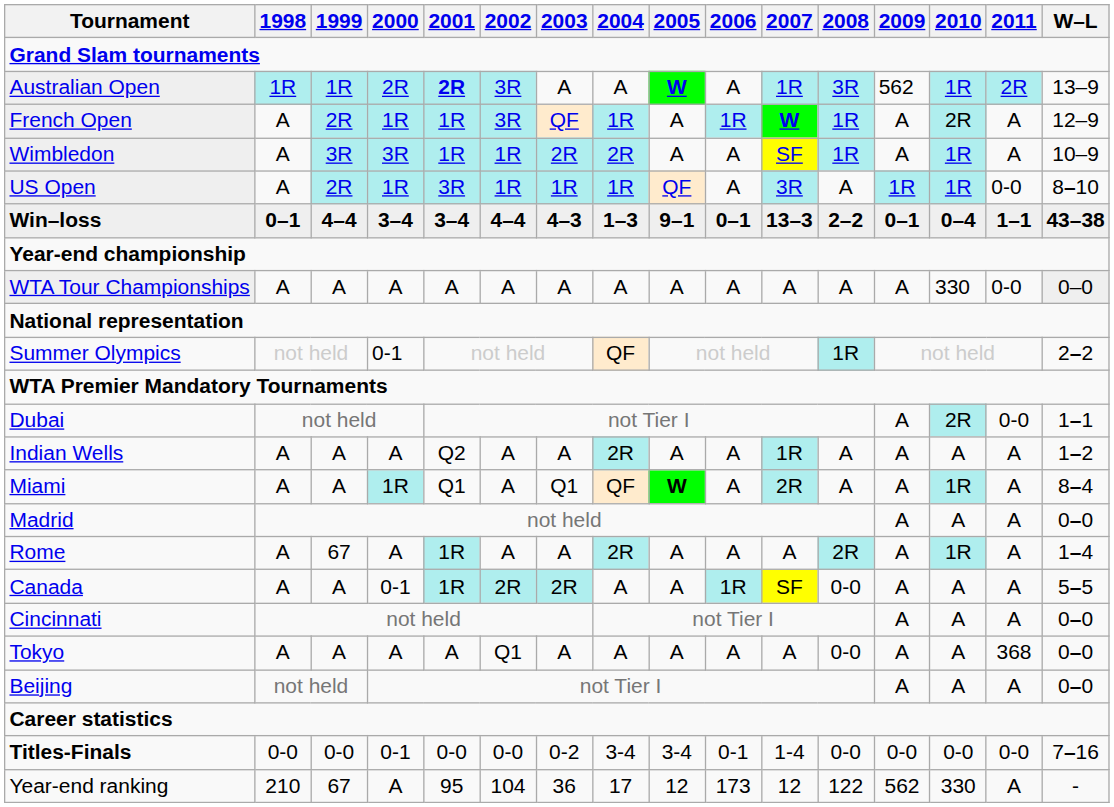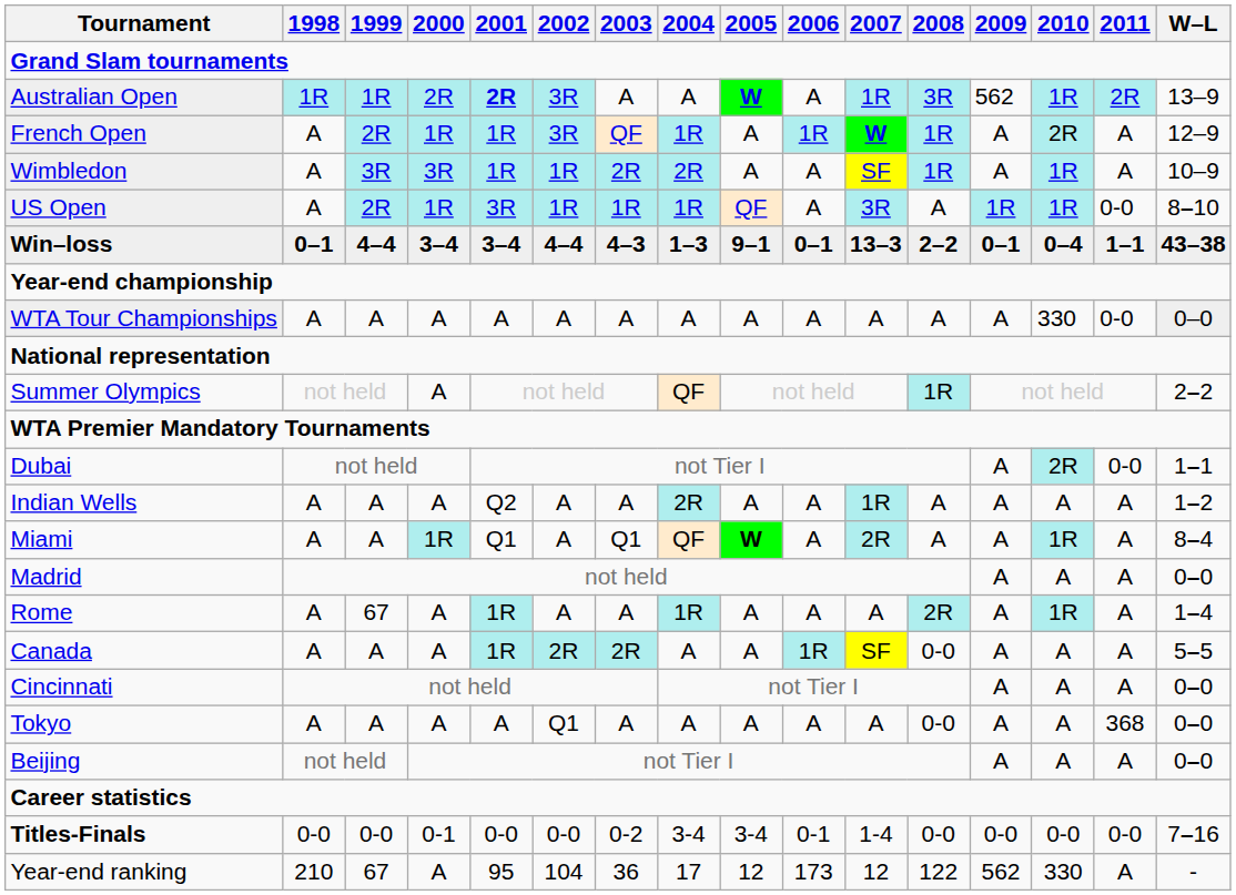 <table class="wikitable">
 <tr style="background:#efefef;">
 <th>Tournament</th>
 <th><a href='#'>1998</a></th>
 <th><a href='#'>1999</a></th>
 <th><a href='#'>2000</a></th>
 <th><a href='#'>2001</a></th>
 <th><a href='#'>2002</a></th>
 <th><a href='#'>2003</a></th>
 <th><a href='#'>2004</a></th>
 <th><a href='#'>2005</a></th>
 <th><a href='#'>2006</a></th>
 <th><a href='#'>2007</a></th>
 <th><a href='#'>2008</a></th>
 <th><a href='#'>2009</a></th>
 <th><a href='#'>2010</a></th>
 <th><a href='#'>2011</a></th>
 <th>W–L</th>
 </tr>
 <tr>
 <td colspan="16"><a href='#'><strong>Grand Slam tournaments</strong></a></td>
 </tr>
 <tr>
 <td style="background:#EFEFEF;"><a href='#'>Australian Open</a></td>
 <td style="text-align:center; background:#afeeee;"><a href='#'>1R</a></td>
 <td style="text-align:center; background:#afeeee;"><a href='#'>1R</a></td>
 <td style="text-align:center; background:#afeeee;"><a href='#'>2R</a></td>
 <td style="text-align:center; background:#afeeee;"><strong><a href='#'>2R</a></strong></td>
 <td style="text-align:center; background:#afeeee;"><a href='#'>3R</a></td>
 <td style="text-align:center;">A</td>
 <td style="text-align:center;">A</td>
 <td style="text-align:center; background:#0f0;"><a href='#'><strong>W</strong></a></td>
 <td style="text-align:center;">A</td>
 <td style="text-align:center; background:#afeeee;"><a href='#'>1R</a></td>
 <td style="text-align:center; background:#afeeee;"><a href='#'>3R</a></td>
 <td>562</td>
 <td style="text-align:center; background:#afeeee;"><a href='#'>1R</a></td>
 <td style="text-align:center; background:#afeeee;"><a href='#'>2R</a></td>
 <td style="text-align:center;">13–9</td>
 </tr>
 <tr>
 <td style="background:#EFEFEF;"><a href='#'>French Open</a></td>
 <td style="text-align:center;">A</td>
 <td style="text-align:center; background:#afeeee;"><a href='#'>2R</a></td>
 <td style="text-align:center; background:#afeeee;"><a href='#'>1R</a></td>
 <td style="text-align:center; background:#afeeee;"><a href='#'>1R</a></td>
 <td style="text-align:center; background:#afeeee;"><a href='#'>3R</a></td>
 <td style="text-align:center; background:#ffebcd;"><a href='#'>QF</a></td>
 <td style="text-align:center; background:#afeeee;"><a href='#'>1R</a></td>
 <td style="text-align:center;">A</td>
 <td style="text-align:center; background:#afeeee;"><a href='#'>1R</a></td>
 <td style="text-align:center; background:#0f0;"><a href='#'><strong>W</strong></a></td>
 <td style="text-align:center; background:#afeeee;"><a href='#'>1R</a></td>
 <td style="text-align:center;">A</td>
 <td style="text-align:center; background:#afeeee;">2R</td>
 <td style="text-align:center;">A</td>
 <td style="text-align:center;">12–9</td>
 </tr>
 <tr>
 <td style="background:#EFEFEF;"><a href='#'>Wimbledon</a></td>
 <td style="text-align:center;">A</td>
 <td style="text-align:center; background:#afeeee;"><a href='#'>3R</a></td>
 <td style="text-align:center; background:#afeeee;"><a href='#'>3R</a></td>
 <td style="text-align:center; background:#afeeee;"><a href='#'>1R</a></td>
 <td style="text-align:center; background:#afeeee;"><a href='#'>1R</a></td>
 <td style="text-align:center; background:#afeeee;"><a href='#'>2R</a></td>
 <td style="text-align:center; background:#afeeee;"><a href='#'>2R</a></td>
 <td style="text-align:center;">A</td>
 <td style="text-align:center;">A</td>
 <td style="text-align:center; background:yellow;"><a href='#'>SF</a></td>
 <td style="text-align:center; background:#afeeee;"><a href='#'>1R</a></td>
 <td style="text-align:center;">A</td>
 <td style="text-align:center; background:#afeeee;"><a href='#'>1R</a></td>
 <td style="text-align:center;">A</td>
 <td style="text-align:center;">10–9</td>
 </tr>
 <tr>
 <td style="background:#EFEFEF;"><a href='#'>US Open</a></td>
 <td style="text-align:center;">A</td>
 <td style="text-align:center; background:#afeeee;"><a href='#'>2R</a></td>
 <td style="text-align:center; background:#afeeee;"><a href='#'>1R</a></td>
 <td style="text-align:center; background:#afeeee;"><a href='#'>3R</a></td>
 <td style="text-align:center; background:#afeeee;"><a href='#'>1R</a></td>
 <td style="text-align:center; background:#afeeee;"><a href='#'>1R</a></td>
 <td style="text-align:center; background:#afeeee;"><a href='#'>1R</a></td>
 <td style="text-align:center; background:#ffebcd;"><a href='#'>QF</a></td>
 <td style="text-align:center;">A</td>
 <td style="text-align:center; background:#afeeee;"><a href='#'>3R</a></td>
 <td style="text-align:center;">A</td>
 <td style="text-align:center; background:#afeeee;"><a href='#'>1R</a></td>
 <td style="text-align:center; background:#afeeee;"><a href='#'>1R</a></td>
 <td>0-0</td>
 <td style="text-align:center;">8<strong>–</strong>10</td>
 </tr>
 <tr style="background:#efefef;">
 <td><strong>Win–loss</strong></td>
 <td style="text-align:center;"><strong>0–1</strong></td>
 <td style="text-align:center;"><strong>4–4</strong></td>
 <td style="text-align:center;"><strong>3–4</strong></td>
 <td style="text-align:center;"><strong>3–4</strong></td>
 <td style="text-align:center;"><strong>4–4</strong></td>
 <td style="text-align:center;"><strong>4–3</strong></td>
 <td style="text-align:center;"><strong>1–3</strong></td>
 <td style="text-align:center;"><strong>9–1</strong></td>
 <td style="text-align:center;"><strong>0–1</strong></td>
 <td style="text-align:center;"><strong>13–3</strong></td>
 <td style="text-align:center;"><strong>2–2</strong></td>
 <td style="text-align:center;"><strong>0–1</strong></td>
 <td style="text-align:center;"><strong>0–4</strong></td>
 <td style="text-align:center;"><strong>1–1</strong></td>
 <td style="text-align:center;"><strong>43–38</strong></td>
 </tr>
 <tr>
 <td colspan="16"><strong>Year-end championship</strong></td>
 </tr>
 <tr>
 <td style="background:#EFEFEF;"><a href='#'>WTA Tour Championships</a></td>
 <td style="text-align:center;">A</td>
 <td style="text-align:center;">A</td>
 <td style="text-align:center;">A</td>
 <td style="text-align:center;">A</td>
 <td style="text-align:center;">A</td>
 <td style="text-align:center;">A</td>
 <td style="text-align:center;">A</td>
 <td style="text-align:center;">A</td>
 <td style="text-align:center;">A</td>
 <td style="text-align:center;">A</td>
 <td style="text-align:center;">A</td>
 <td style="text-align:center;">A</td>
 <td>330</td>
 <td>0-0</td>
 <td style="text-align:center; background:#efefef;">0–0</td>
 </tr>
 <tr>
 <td colspan="16"><strong>National representation</strong></td>
 </tr>
 <tr>
 <td><a href='#'>Summer Olympics</a></td>
 <td colspan=2 style="text-align:center; color:#ccc">not held</td>
-<td>0-1</td>
+<td style="text-align:center">A</td>
 <td colspan=3 style="text-align:center; color:#ccc">not held</td>
 <td style="text-align:center; background:#ffebcd;">QF</td>
 <td colspan=3 style="text-align:center; color:#ccc">not held</td>
 <td style="text-align:center; background:#afeeee;">1R</td>
 <td colspan=3 style="text-align:center; color:#ccc">not held</td>
 <td style="text-align:center">2<strong>–</strong>2</td>
 </tr>
 <tr>
 <td colspan="16" align="left"><strong>WTA Premier Mandatory Tournaments</strong></td>
 </tr>
 <tr align="center">
 <td align="left"><a href='#'>Dubai</a></td>
 <td colspan="3" style="color:#767676">not held</td>
 <td colspan="8" style="color:#767676">not Tier I</td>
 <td>A</td>
 <td style="text-align:center; background:#afeeee;">2R</td>
 <td>0-0</td>
 <td>1<strong>–</strong>1</td>
 </tr>
 <tr align="center">
 <td align="left"><a href='#'>Indian Wells</a></td>
 <td>A</td>
 <td>A</td>
 <td>A</td>
 <td>Q2</td>
 <td>A</td>
 <td>A</td>
 <td style="text-align:center; background:#afeeee;">2R</td>
 <td>A</td>
 <td>A</td>
 <td style="text-align:center; background:#afeeee;">1R</td>
 <td>A</td>
 <td>A</td>
 <td>A</td>
 <td>A</td>
 <td>1<strong>–</strong>2</td>
 </tr>
 <tr align="CENTER">
 <td align="left"><a href='#'>Miami</a></td>
 <td>A</td>
 <td>A</td>
 <td style="text-align:center; background:#afeeee;">1R</td>
 <td>Q1</td>
 <td>A</td>
 <td>Q1</td>
 <td style="text-align:center; background:#ffebcd;">QF</td>
 <td style="text-align:center; background:#0f0;"><strong>W</strong></td>
 <td>A</td>
 <td style="text-align:center; background:#afeeee;">2R</td>
 <td>A</td>
 <td>A</td>
 <td style="text-align:center; background:#afeeee;">1R</td>
 <td>A</td>
 <td>8<strong>–</strong>4</td>
 </tr>
 <tr align="center">
 <td align="left"><a href='#'>Madrid</a></td>
 <td colspan="11" style="color:#767676;">not held</td>
 <td style="text-align:center;">A</td>
 <td style="text-align:center;">A</td>
 <td style="text-align:center;">A</td>
 <td style="text-align:center;">0<strong>–</strong>0</td>
 </tr>
 <tr align="CENTER">
 <td align="left"><a href='#'>Rome</a></td>
 <td>A</td>
 <td>67</td>
 <td>A</td>
 <td style="text-align:center; background:#afeeee;">1R</td>
 <td>A</td>
 <td>A</td>
-<td style="text-align:center; background:#afeeee;">2R</td>
+<td style="text-align:center; background:#afeeee;">1R</td>
 <td>A</td>
 <td>A</td>
 <td>A</td>
 <td style="text-align:center; background:#afeeee;">2R</td>
 <td>A</td>
 <td style="text-align:center; background:#afeeee;">1R</td>
 <td>A</td>
 <td>1<strong>–</strong>4</td>
 </tr>
 <tr align="center">
 <td align="left"><a href='#'>Canada</a></td>
 <td>A</td>
 <td>A</td>
-<td>0-1</td>
+<td>A</td>
 <td style="text-align:center; background:#afeeee;">1R</td>
 <td style="text-align:center; background:#afeeee;">2R</td>
 <td style="text-align:center; background:#afeeee;">2R</td>
 <td>A</td>
 <td>A</td>
 <td style="text-align:center; background:#afeeee;">1R</td>
 <td style="text-align:center; background:yellow;">SF</td>
 <td>0-0</td>
 <td>A</td>
 <td>A</td>
 <td>A</td>
 <td>5<strong>–</strong>5</td>
 </tr>
 <tr align="CENTER">
 <td align="left"><a href='#'>Cincinnati</a></td>
 <td colspan="6" style="color:#767676">not held</td>
 <td colspan="5" style="color:#767676">not Tier I</td>
 <td>A</td>
 <td>A</td>
 <td>A</td>
 <td>0<strong>–</strong>0</td>
 </tr>
 <tr align="CENTER">
 <td align="left"><a href='#'>Tokyo</a></td>
 <td>A</td>
 <td>A</td>
 <td>A</td>
 <td>A</td>
 <td>Q1</td>
 <td>A</td>
 <td>A</td>
 <td>A</td>
 <td>A</td>
 <td>A</td>
 <td>0-0</td>
 <td>A</td>
 <td>A</td>
 <td>368</td>
 <td>0<strong>–</strong>0</td>
 </tr>
 <tr align="center">
 <td align="left"><a href='#'>Beijing</a></td>
 <td colspan="2" style="color:#767676">not held</td>
 <td colspan="9" style="color:#767676">not Tier I</td>
 <td>A</td>
 <td>A</td>
 <td>A</td>
 <td>0<strong>–</strong>0</td>
 </tr>
 <tr>
 <td colspan="16"><strong>Career statistics</strong></td>
 </tr>
 <tr align="CENTER">
 <td style="text-align:left"><strong>Titles-Finals</strong></td>
 <td>0-0</td>
 <td>0-0</td>
 <td>0-1</td>
 <td>0-0</td>
 <td>0-0</td>
 <td>0-2</td>
 <td>3-4</td>
 <td>3-4</td>
 <td>0-1</td>
 <td>1-4</td>
 <td>0-0</td>
 <td>0-0</td>
 <td>0-0</td>
 <td>0-0</td>
 <td>7<strong>–</strong>16</td>
 </tr>
 <tr align="CENTER">
 <td style="text-align:left">Year-end ranking</td>
 <td>210</td>
 <td>67</td>
 <td>A</td>
 <td>95</td>
 <td>104</td>
 <td>36</td>
 <td>17</td>
 <td>12</td>
 <td>173</td>
 <td>12</td>
 <td>122</td>
 <td>562</td>
 <td>330</td>
 <td>A</td>
 <td>-</td>
 </tr>
 </table>
